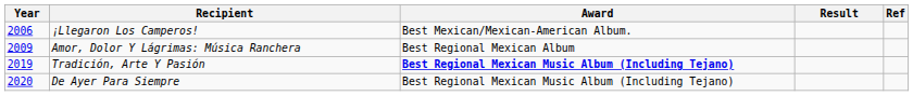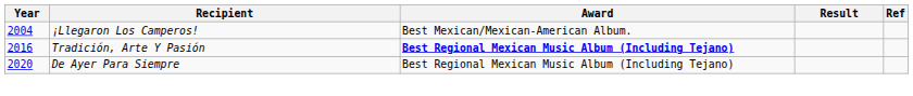 <table class="wikitable" style="width:70%;">
 <tr>
 <th width=5%>Year</th>
 <th style="width:40%;">Recipient</th>
 <th style="width:45%;">Award</th>
 <th style="width:10%;">Result</th>
 <th style="width:5%;">Ref</th>
 </tr>
 <tr>
-<td><a href='#'>2006</a></td>
+<td><a href='#'>2004</a></td>
 <td><em>¡Llegaron Los Camperos!</em></td>
 <td>Best Mexican/Mexican-American Album.</td>
 <td></td>
 <td></td>
 </tr>
 <tr>
-<td><a href='#'>2009</a></td>
-<td><em>Amor, Dolor Y Lágrimas: Música Ranchera</em></td>
-<td>Best Regional Mexican Album</td>
-<td></td>
-<td></td>
-</tr>
-<tr>
-<td><a href='#'>2019</a></td>
+<td><a href='#'>2016</a></td>
 <td><em>Tradición, Arte Y Pasión</em></td>
 <td><strong><a href='#'>Best Regional Mexican Music Album (Including Tejano)</a></strong></td>
 <td></td>
 <td></td>
 </tr>
 <tr>
 <td><a href='#'>2020</a></td>
 <td><em>De Ayer Para Siempre</em></td>
 <td>Best Regional Mexican Music Album (Including Tejano)</td>
 <td></td>
 <td></td>
 </tr>
 </table>
